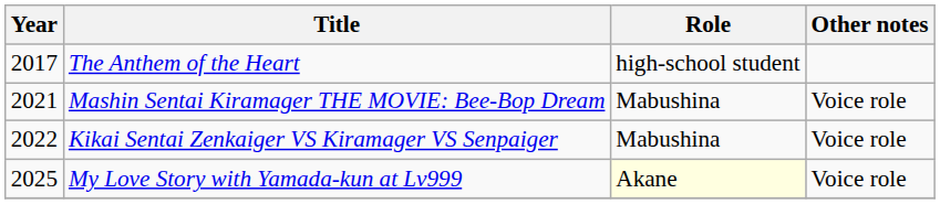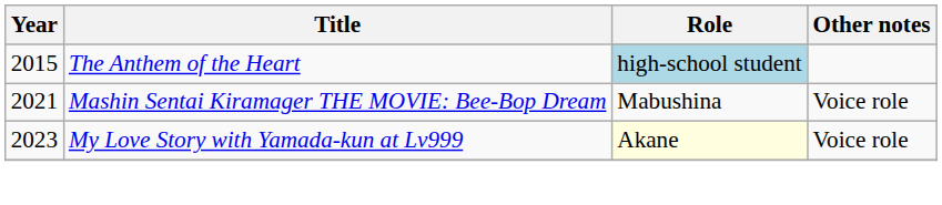 <table class="wikitable" style="font-size: 90%;">
 <tr>
 <th>Year</th>
 <th>Title</th>
 <th>Role</th>
 <th>Other notes</th>
 </tr>
 <tr>
-<td>2017</td>
+<td>2015</td>
 <td><em><a href='#'>The Anthem of the Heart</a></em></td>
-<td>high-school student</td>
+<td style="background: lightblue;">high-school student</td>
 <td></td>
 </tr>
 <tr>
 <td>2021</td>
 <td><em><a href='#'>Mashin Sentai Kiramager THE MOVIE: Bee-Bop Dream</a></em></td>
 <td>Mabushina</td>
 <td>Voice role</td>
 </tr>
 <tr>
-<td>2022</td>
-<td><em><a href='#'>Kikai Sentai Zenkaiger VS Kiramager VS Senpaiger</a></em></td>
-<td>Mabushina</td>
-<td>Voice role</td>
-</tr>
-<tr>
-<td>2025</td>
+<td>2023</td>
 <td><em><a href='#'>My Love Story with Yamada-kun at Lv999</a></em></td>
 <td style="background: lightyellow;">Akane</td>
 <td>Voice role</td>
 </tr>
 <tr>
 </tr>
 </table>
